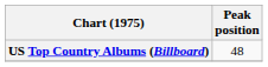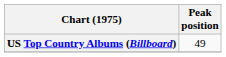 <table class="wikitable plainrowheaders" style="text-align:center">
 <tr>
 <th scope="col">Chart (1975)</th>
 <th scope="col">Peak<br>position</th>
 </tr>
 <tr>
 <th scope="row">US <a href='#'>Top Country Albums</a> (<em><a href='#'>Billboard</a></em>)</th>
-<td align="center">48</td>
+<td align="center">49</td>
 </tr>
 <tr>
 </tr>
 </table>
